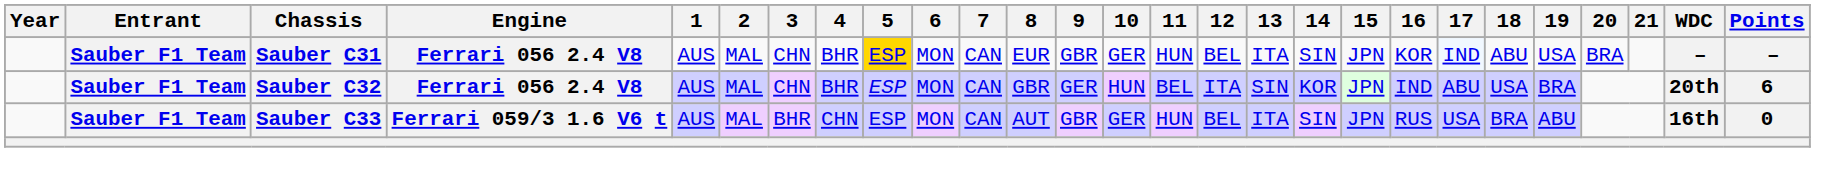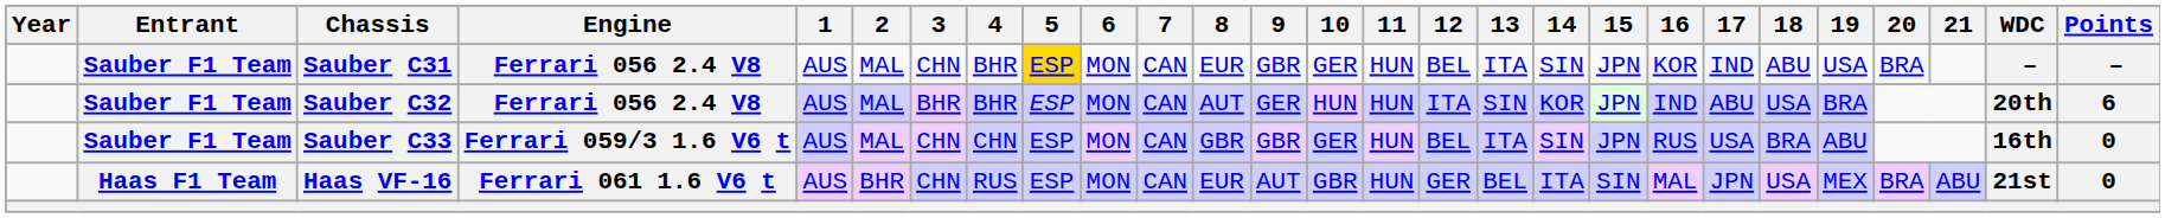 <table class="wikitable" style="text-align:center; font-size:85%">
 <tr>
 <th>Year</th>
 <th>Entrant</th>
 <th>Chassis</th>
 <th>Engine</th>
 <th>1</th>
 <th>2</th>
 <th>3</th>
 <th>4</th>
 <th>5</th>
 <th>6</th>
 <th>7</th>
 <th>8</th>
 <th>9</th>
 <th>10</th>
 <th>11</th>
 <th>12</th>
 <th>13</th>
 <th>14</th>
 <th>15</th>
 <th>16</th>
 <th>17</th>
 <th>18</th>
 <th>19</th>
 <th>20</th>
 <th>21</th>
 <th>WDC</th>
 <th><a href='#'>Points</a></th>
 </tr>
 <tr>
 <td></td>
 <th nowrap><a href='#'>Sauber F1 Team</a></th>
 <th nowrap><a href='#'>Sauber</a> <a href='#'>C31</a></th>
 <th nowrap><a href='#'>Ferrari</a> 056 2.4 <a href='#'>V8</a></th>
 <td><a href='#'>AUS</a></td>
 <td><a href='#'>MAL</a></td>
 <td><a href='#'>CHN</a></td>
 <td><a href='#'>BHR</a></td>
 <td style="background: gold;"><a href='#'>ESP</a></td>
 <td><a href='#'>MON</a></td>
 <td><a href='#'>CAN</a></td>
 <td><a href='#'>EUR</a></td>
 <td><a href='#'>GBR</a></td>
 <td><a href='#'>GER</a></td>
 <td><a href='#'>HUN</a></td>
 <td><a href='#'>BEL</a></td>
 <td><a href='#'>ITA</a></td>
 <td><a href='#'>SIN</a></td>
 <td><a href='#'>JPN</a></td>
 <td><a href='#'>KOR</a></td>
 <td style="background:#F1F8FF;"><a href='#'>IND</a><br></td>
 <td><a href='#'>ABU</a></td>
 <td><a href='#'>USA</a></td>
 <td><a href='#'>BRA</a></td>
 <td></td>
 <th> –</th>
 <th> –</th>
 </tr>
 <tr>
 <td></td>
 <th nowrap><a href='#'>Sauber F1 Team</a></th>
 <th nowrap><a href='#'>Sauber</a> <a href='#'>C32</a></th>
 <th nowrap><a href='#'>Ferrari</a> 056 2.4 <a href='#'>V8</a></th>
 <td style="background:#CFCFFF;"><a href='#'>AUS</a><br></td>
 <td style="background:#CFCFFF;"><a href='#'>MAL</a><br></td>
-<td style="background:#EFCFFF;"><a href='#'>CHN</a><br></td>
+<td style="background:#EFCFFF;"><a href='#'>BHR</a><br></td>
 <td style="background:#CFCFFF;"><a href='#'>BHR</a><br></td>
 <td style="background:#CFCFFF;"><em><a href='#'>ESP</a></em><br></td>
 <td style="background:#CFCFFF;"><a href='#'>MON</a><br></td>
 <td style="background:#CFCFFF;"><a href='#'>CAN</a><br></td>
-<td style="background:#CFCFFF;"><a href='#'>GBR</a><br></td>
+<td style="background:#CFCFFF;"><a href='#'>AUT</a><br></td>
 <td style="background:#CFCFFF;"><a href='#'>GER</a><br></td>
 <td style="background:#EFCFFF;"><a href='#'>HUN</a><br></td>
-<td style="background:#CFCFFF;"><a href='#'>BEL</a><br></td>
+<td style="background:#CFCFFF;"><a href='#'>HUN</a><br></td>
 <td style="background:#CFCFFF;"><a href='#'>ITA</a><br></td>
 <td style="background:#CFCFFF;"><a href='#'>SIN</a><br></td>
 <td style="background:#CFCFFF;"><a href='#'>KOR</a><br></td>
 <td style="background:#DFFFDF;"><a href='#'>JPN</a><br></td>
 <td style="background:#CFCFFF;"><a href='#'>IND</a><br></td>
 <td style="background:#CFCFFF;"><a href='#'>ABU</a><br></td>
 <td style="background:#CFCFFF;"><a href='#'>USA</a><br></td>
 <td style="background:#CFCFFF;"><a href='#'>BRA</a><br></td>
 <td colspan=2></td>
 <th>20th</th>
 <th>6</th>
 </tr>
 <tr>
 <td></td>
 <th nowrap><a href='#'>Sauber F1 Team</a></th>
 <th nowrap><a href='#'>Sauber</a> <a href='#'>C33</a></th>
 <th nowrap><a href='#'>Ferrari</a> 059/3 1.6 <a href='#'>V6</a> <a href='#'>t</a></th>
 <td style="background:#CFCFFF;"><a href='#'>AUS</a><br></td>
 <td style="background:#EFCFFF;"><a href='#'>MAL</a><br></td>
-<td style="background:#EFCFFF;"><a href='#'>BHR</a><br></td>
+<td style="background:#EFCFFF;"><a href='#'>CHN</a><br></td>
 <td style="background:#CFCFFF;"><a href='#'>CHN</a><br></td>
 <td style="background:#CFCFFF;"><a href='#'>ESP</a><br></td>
 <td style="background:#EFCFFF;"><a href='#'>MON</a><br></td>
 <td style="background:#CFCFFF;"><a href='#'>CAN</a><br></td>
-<td style="background:#CFCFFF;"><a href='#'>AUT</a><br></td>
+<td style="background:#CFCFFF;"><a href='#'>GBR</a><br></td>
 <td style="background:#EFCFFF;"><a href='#'>GBR</a><br></td>
 <td style="background:#CFCFFF;"><a href='#'>GER</a><br></td>
 <td style="background:#EFCFFF;"><a href='#'>HUN</a><br></td>
 <td style="background:#CFCFFF;"><a href='#'>BEL</a><br></td>
 <td style="background:#CFCFFF;"><a href='#'>ITA</a><br></td>
 <td style="background:#EFCFFF;"><a href='#'>SIN</a><br></td>
 <td style="background:#CFCFFF;"><a href='#'>JPN</a><br></td>
 <td style="background:#CFCFFF;"><a href='#'>RUS</a><br></td>
 <td style="background:#CFCFFF;"><a href='#'>USA</a><br></td>
 <td style="background:#CFCFFF;"><a href='#'>BRA</a><br></td>
 <td style="background:#CFCFFF;"><a href='#'>ABU</a><br></td>
 <td colspan=2></td>
 <th>16th</th>
 <th>0</th>
 </tr>
 <tr>
+<td></td>
+<th nowrap><a href='#'>Haas F1 Team</a></th>
+<th nowrap><a href='#'>Haas</a> <a href='#'>VF-16</a></th>
+<th nowrap><a href='#'>Ferrari</a> 061 1.6 <a href='#'>V6</a> <a href='#'>t</a></th>
+<td style="background:#EFCFFF;"><a href='#'>AUS</a><br></td>
+<td style="background:#EFCFFF;"><a href='#'>BHR</a><br></td>
+<td style="background:#CFCFFF;"><a href='#'>CHN</a><br></td>
+<td style="background:#CFCFFF;"><a href='#'>RUS</a><br></td>
+<td style="background:#CFCFFF;"><a href='#'>ESP</a><br></td>
+<td style="background:#CFCFFF;"><a href='#'>MON</a><br></td>
+<td style="background:#CFCFFF;"><a href='#'>CAN</a><br></td>
+<td style="background:#CFCFFF;"><a href='#'>EUR</a><br></td>
+<td style="background:#CFCFFF;"><a href='#'>AUT</a><br></td>
+<td style="background:#CFCFFF;"><a href='#'>GBR</a><br></td>
+<td style="background:#CFCFFF;"><a href='#'>HUN</a><br></td>
+<td style="background:#CFCFFF;"><a href='#'>GER</a><br></td>
+<td style="background:#CFCFFF;"><a href='#'>BEL</a><br></td>
+<td style="background:#CFCFFF;"><a href='#'>ITA</a><br></td>
+<td style="background:#CFCFFF;"><a href='#'>SIN</a><br></td>
+<td style="background:#EFCFFF;"><a href='#'>MAL</a><br></td>
+<td style="background:#CFCFFF;"><a href='#'>JPN</a><br></td>
+<td style="background:#EFCFFF;"><a href='#'>USA</a><br></td>
+<td style="background:#CFCFFF;"><a href='#'>MEX</a><br></td>
+<td style="background:#EFCFFF;"><a href='#'>BRA</a><br></td>
+<td style="background:#CFCFFF;"><a href='#'>ABU</a><br></td>
+<th>21st</th>
+<th>0</th>
+</tr>
+<tr>
 <th colspan="27"></th>
 </tr>
 </table>
